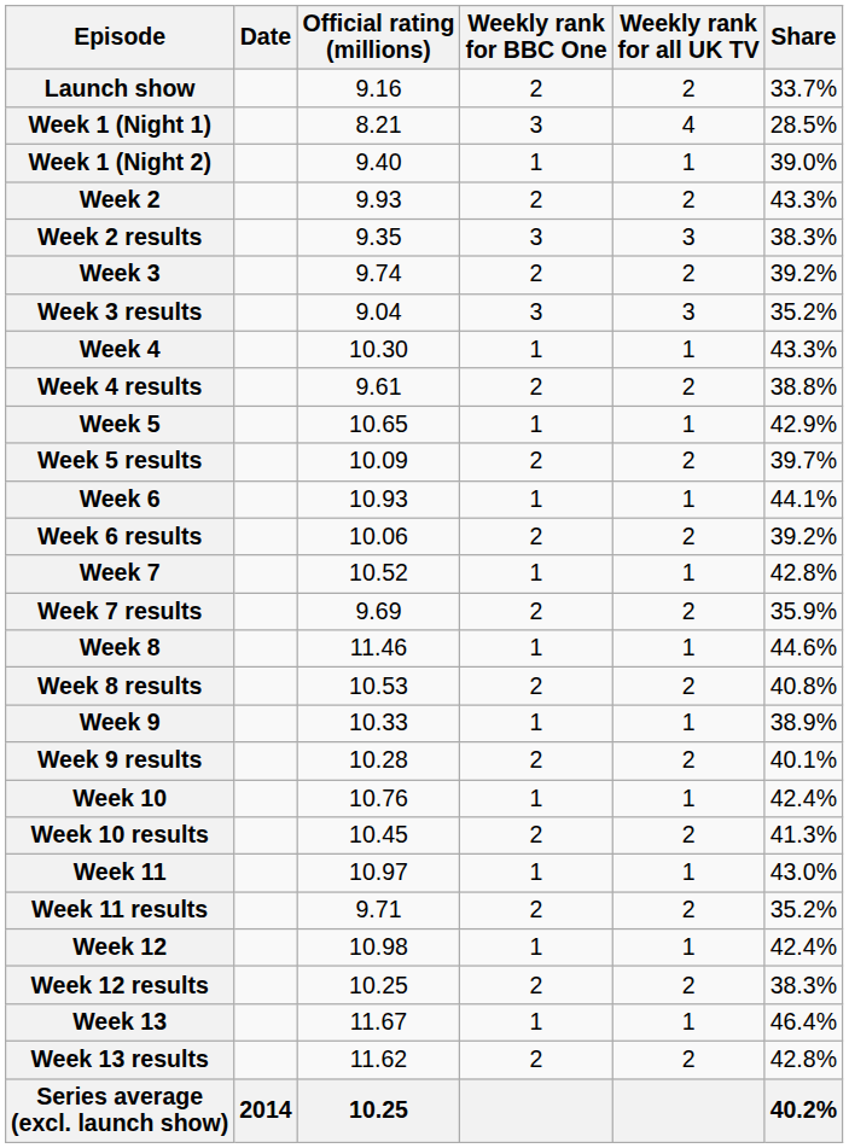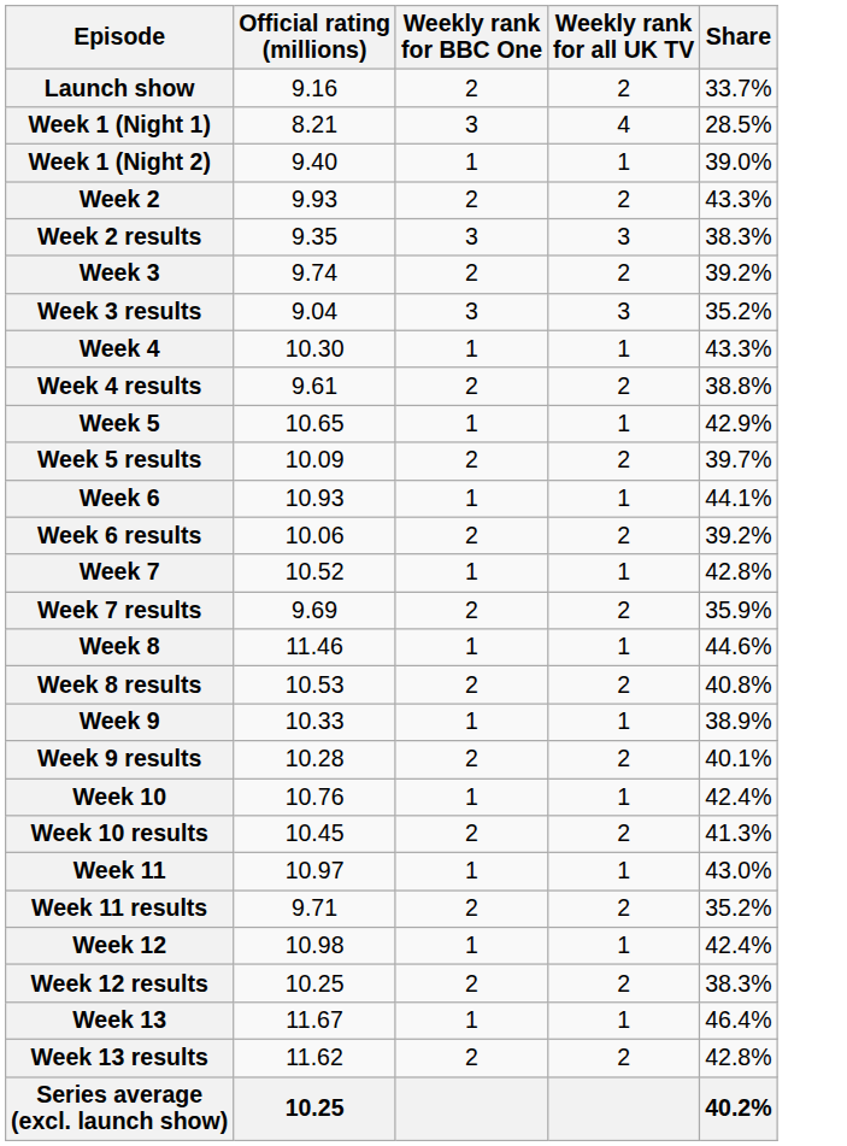 <table class="wikitable sortable" style="text-align:center">
 <tr>
 <th scope="col">Episode</th>
-<th scope="col">Date</th>
 <th scope="col">Official rating<br>(millions)</th>
 <th scope="col">Weekly rank<br>for BBC One</th>
 <th scope="col">Weekly rank<br>for all UK TV</th>
 <th scope="col">Share</th>
 </tr>
 <tr>
 <th scope="row">Launch show</th>
-<td></td>
 <td>9.16</td>
 <td>2</td>
 <td>2</td>
 <td>33.7%</td>
 </tr>
 <tr>
 <th scope=row>Week 1 (Night 1)</th>
-<td></td>
 <td>8.21</td>
 <td>3</td>
 <td>4</td>
 <td>28.5%</td>
 </tr>
 <tr>
 <th scope=row>Week 1 (Night 2)</th>
-<td></td>
 <td>9.40</td>
 <td>1</td>
 <td>1</td>
 <td>39.0%</td>
 </tr>
 <tr>
 <th scope=row>Week 2</th>
-<td></td>
 <td>9.93</td>
 <td>2</td>
 <td>2</td>
 <td>43.3%</td>
 </tr>
 <tr>
 <th scope=row>Week 2 results</th>
-<td></td>
 <td>9.35</td>
 <td>3</td>
 <td>3</td>
 <td>38.3%</td>
 </tr>
 <tr>
 <th scope=row>Week 3</th>
-<td></td>
 <td>9.74</td>
 <td>2</td>
 <td>2</td>
 <td>39.2%</td>
 </tr>
 <tr>
 <th scope=row>Week 3 results</th>
-<td></td>
 <td>9.04</td>
 <td>3</td>
 <td>3</td>
 <td>35.2%</td>
 </tr>
 <tr>
 <th scope=row>Week 4</th>
-<td></td>
 <td>10.30</td>
 <td>1</td>
 <td>1</td>
 <td>43.3%</td>
 </tr>
 <tr>
 <th scope=row>Week 4 results</th>
-<td></td>
 <td>9.61</td>
 <td>2</td>
 <td>2</td>
 <td>38.8%</td>
 </tr>
 <tr>
 <th scope=row>Week 5</th>
-<td></td>
 <td>10.65</td>
 <td>1</td>
 <td>1</td>
 <td>42.9%</td>
 </tr>
 <tr>
 <th scope=row>Week 5 results</th>
-<td></td>
 <td>10.09</td>
 <td>2</td>
 <td>2</td>
 <td>39.7%</td>
 </tr>
 <tr>
 <th scope=row>Week 6</th>
-<td></td>
 <td>10.93</td>
 <td>1</td>
 <td>1</td>
 <td>44.1%</td>
 </tr>
 <tr>
 <th scope=row>Week 6 results</th>
-<td></td>
 <td>10.06</td>
 <td>2</td>
 <td>2</td>
 <td>39.2%</td>
 </tr>
 <tr>
 <th scope=row>Week 7</th>
-<td></td>
 <td>10.52</td>
 <td>1</td>
 <td>1</td>
 <td>42.8%</td>
 </tr>
 <tr>
 <th scope=row>Week 7 results</th>
-<td></td>
 <td>9.69</td>
 <td>2</td>
 <td>2</td>
 <td>35.9%</td>
 </tr>
 <tr>
 <th scope=row>Week 8</th>
-<td></td>
 <td>11.46</td>
 <td>1</td>
 <td>1</td>
 <td>44.6%</td>
 </tr>
 <tr>
 <th scope=row>Week 8 results</th>
-<td></td>
 <td>10.53</td>
 <td>2</td>
 <td>2</td>
 <td>40.8%</td>
 </tr>
 <tr>
 <th scope=row>Week 9</th>
-<td></td>
 <td>10.33</td>
 <td>1</td>
 <td>1</td>
 <td>38.9%</td>
 </tr>
 <tr>
 <th scope=row>Week 9 results</th>
-<td></td>
 <td>10.28</td>
 <td>2</td>
 <td>2</td>
 <td>40.1%</td>
 </tr>
 <tr>
 <th scope=row>Week 10</th>
-<td></td>
 <td>10.76</td>
 <td>1</td>
 <td>1</td>
 <td>42.4%</td>
 </tr>
 <tr>
 <th scope=row>Week 10 results</th>
-<td></td>
 <td>10.45</td>
 <td>2</td>
 <td>2</td>
 <td>41.3%</td>
 </tr>
 <tr>
 <th scope=row>Week 11</th>
-<td></td>
 <td>10.97</td>
 <td>1</td>
 <td>1</td>
 <td>43.0%</td>
 </tr>
 <tr>
 <th scope=row>Week 11 results</th>
-<td></td>
 <td>9.71</td>
 <td>2</td>
 <td>2</td>
 <td>35.2%</td>
 </tr>
 <tr>
 <th scope=row>Week 12</th>
-<td></td>
 <td>10.98</td>
 <td>1</td>
 <td>1</td>
 <td>42.4%</td>
 </tr>
 <tr>
 <th scope=row>Week 12 results</th>
-<td></td>
 <td>10.25</td>
 <td>2</td>
 <td>2</td>
 <td>38.3%</td>
 </tr>
 <tr>
 <th scope=row>Week 13</th>
-<td></td>
 <td>11.67</td>
 <td>1</td>
 <td>1</td>
 <td>46.4%</td>
 </tr>
 <tr>
 <th scope=row>Week 13 results</th>
-<td></td>
 <td>11.62</td>
 <td>2</td>
 <td>2</td>
 <td>42.8%</td>
 </tr>
 <tr>
 <th>Series average<br>(excl. launch show)</th>
-<th>2014</th>
 <th>10.25</th>
 <th></th>
 <th></th>
 <th>40.2%</th>
 </tr>
 </table>
